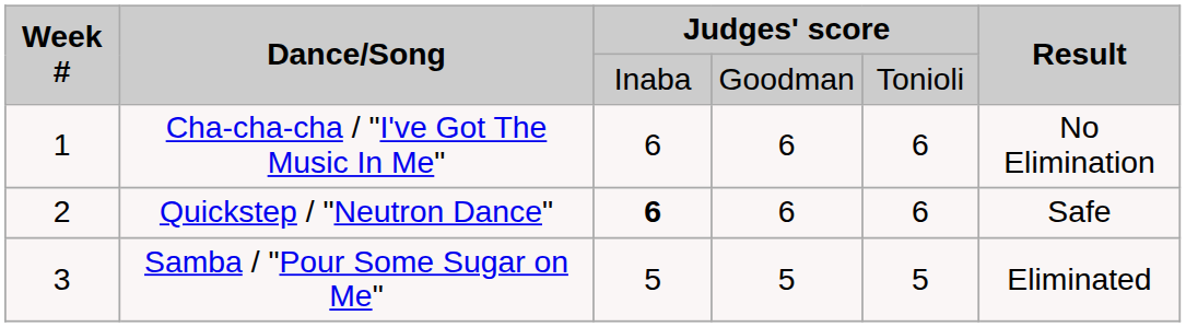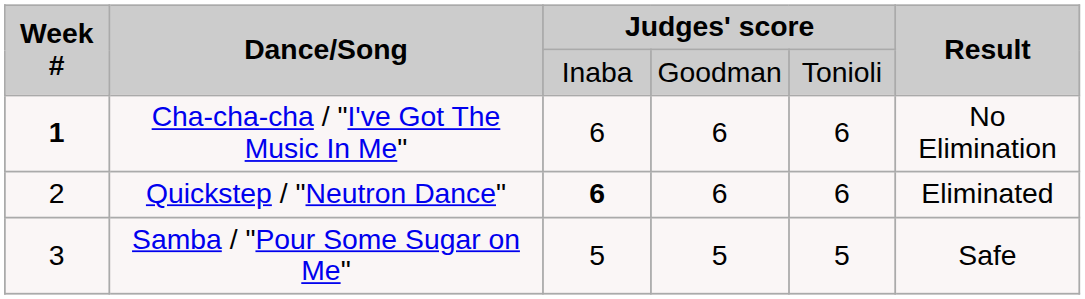 <table class="wikitable" style="float:left;">
 <tr style="text-align:Center; background:#ccc;">
 <td rowspan="2"><strong>Week #</strong></td>
 <td rowspan="2"><strong>Dance/Song</strong></td>
 <td colspan="3"><strong>Judges' score</strong></td>
 <td rowspan="2"><strong>Result</strong></td>
 </tr>
 <tr style="text-align:center; background:#ccc;">
 <td style="width:10%; ">Inaba</td>
 <td style="width:10%; ">Goodman</td>
 <td style="width:10%; ">Tonioli</td>
 </tr>
 <tr>
-<td style="text-align:center; background:#faf6f6;">1</td>
+<td style="text-align:center; background:#faf6f6;"><strong>1</strong></td>
 <td style="text-align:center; background:#faf6f6;"><a href='#'>Cha-cha-cha</a> / "<a href='#'>I've Got The Music In Me</a>"</td>
 <td style="text-align:center; background:#faf6f6;">6</td>
 <td style="text-align:center; background:#faf6f6;">6</td>
 <td style="text-align:center; background:#faf6f6;">6</td>
 <td style="text-align:center; background:#faf6f6;">No Elimination</td>
 </tr>
 <tr>
 <td style="text-align:center; background:#faf6f6;">2</td>
 <td style="text-align:center; background:#faf6f6;"><a href='#'>Quickstep</a> / "<a href='#'>Neutron Dance</a>"</td>
 <td style="text-align:center; background:#faf6f6;"><strong>6</strong></td>
 <td style="text-align:center; background:#faf6f6;">6</td>
 <td style="text-align:center; background:#faf6f6;">6</td>
-<td style="text-align:center; background:#faf6f6;">Safe</td>
+<td style="text-align:center; background:#faf6f6;">Eliminated</td>
 </tr>
 <tr>
 <td style="text-align:center; background:#faf6f6;">3</td>
 <td style="text-align:center; background:#faf6f6;"><a href='#'>Samba</a> / "<a href='#'>Pour Some Sugar on Me</a>"</td>
 <td style="text-align:center; background:#faf6f6;">5</td>
 <td style="text-align:center; background:#faf6f6;">5</td>
 <td style="text-align:center; background:#faf6f6;">5</td>
-<td style="text-align:center; background:#faf6f6;">Eliminated</td>
+<td style="text-align:center; background:#faf6f6;">Safe</td>
 </tr>
 </table>
